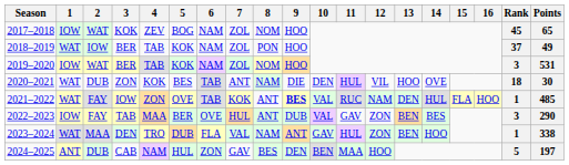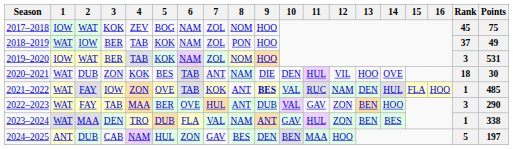 <table class="wikitable" style="text-align:center; font-size:95%">
 <tr>
 <th>Season</th>
 <th>1</th>
 <th>2</th>
 <th>3</th>
 <th>4</th>
 <th>5</th>
 <th>6</th>
 <th>7</th>
 <th>8</th>
 <th>9</th>
 <th>10</th>
 <th>11</th>
 <th>12</th>
 <th>13</th>
 <th>14</th>
 <th>15</th>
 <th>16</th>
 <th>Rank</th>
 <th>Points</th>
 </tr>
 <tr>
 <td><a href='#'>2017–2018</a></td>
 <td bgcolor="#dfffdf"><a href='#'>IOW</a><br></td>
 <td bgcolor="#dfffdf"><a href='#'>WAT</a><br></td>
 <td><a href='#'>KOK</a><br></td>
 <td><a href='#'>ZEV</a><br></td>
 <td><a href='#'>BOG</a><br></td>
 <td><a href='#'>NAM</a><br></td>
 <td><a href='#'>ZOL</a><br></td>
 <td><a href='#'>NOM</a><br></td>
 <td><a href='#'>HOO</a><br></td>
 <td colspan=7 rowspan=3></td>
 <th>45</th>
-<th>65</th>
+<th>75</th>
 </tr>
 <tr>
 <td><a href='#'>2018–2019</a></td>
 <td bgcolor="#dfffdf"><a href='#'>WAT</a><br></td>
 <td bgcolor="#dfffdf"><a href='#'>IOW</a><br></td>
 <td><a href='#'>BER</a><br></td>
 <td><a href='#'>TAB</a><br></td>
 <td><a href='#'>KOK</a><br></td>
 <td><a href='#'>NAM</a><br></td>
 <td><a href='#'>ZOL</a><br></td>
 <td><a href='#'>PON</a><br></td>
 <td><a href='#'>HOO</a><br></td>
 <th>37</th>
 <th>49</th>
 </tr>
 <tr>
 <td><a href='#'>2019–2020</a></td>
 <td bgcolor="#ffffbf"><a href='#'>IOW</a><br></td>
 <td bgcolor="#ffffbf"><a href='#'>WAT</a><br></td>
 <td bgcolor="#ffffbf"><a href='#'>BER</a><br></td>
 <td bgcolor="#dfdfdf"><a href='#'>TAB</a><br></td>
 <td bgcolor="#dfffdf"><a href='#'>KOK</a><br></td>
 <td bgcolor="#efcfff"><a href='#'>NAM</a><br></td>
 <td bgcolor="#dfffdf"><a href='#'>ZOL</a><br></td>
 <td bgcolor="#ffffbf"><a href='#'>NOM</a><br></td>
 <td bgcolor="#ffdf9f"><a href='#'>HOO</a><br></td>
 <th>3</th>
 <th>531</th>
 </tr>
 <tr>
 <td><a href='#'>2020–2021</a></td>
 <td><a href='#'>WAT</a><br></td>
 <td><a href='#'>DUB</a><br></td>
 <td><a href='#'>ZON</a><br></td>
 <td><a href='#'>KOK</a><br></td>
 <td><a href='#'>BES</a><br></td>
 <td bgcolor="#dfdfdf"><a href='#'>TAB</a><br></td>
 <td><a href='#'>ANT</a><br></td>
 <td bgcolor="#dfffdf"><a href='#'>NAM</a><br></td>
 <td><a href='#'>DIE</a><br></td>
 <td><a href='#'>DEN</a><br></td>
 <td bgcolor="#efcfff"><a href='#'>HUL</a><br></td>
 <td><a href='#'>VIL</a><br></td>
 <td><a href='#'>HOO</a><br></td>
 <td><a href='#'>OVE</a><br></td>
 <td colspan=2></td>
 <th>18</th>
 <th>30</th>
 </tr>
 <tr>
 <td><a href='#'>2021–2022</a></td>
 <td bgcolor="#ffffbf"><a href='#'>WAT</a><br></td>
 <td bgcolor="#dfdfdf"><a href='#'>FAY</a><br></td>
 <td bgcolor="#ffffbf"><a href='#'>IOW</a><br></td>
 <td bgcolor="#ffdf9f"><a href='#'>ZON</a><br></td>
 <td bgcolor="#ffffbf"><a href='#'>OVE</a><br></td>
 <td bgcolor="#dfdfdf"><a href='#'>TAB</a><br></td>
 <td bgcolor="#ffffbf"><a href='#'>KOK</a><br></td>
 <td><a href='#'>ANT</a><br></td>
 <td bgcolor="#ffffbf"><strong><a href='#'>BES</a><br></strong></td>
 <td bgcolor="#dfffdf"><a href='#'>VAL</a><br></td>
 <td bgcolor="#dfdfdf"><a href='#'>RUC</a><br></td>
 <td bgcolor="#dfffdf"><a href='#'>NAM</a><br></td>
 <td bgcolor="#dfffdf"><a href='#'>DEN</a><br></td>
 <td bgcolor="#dfdfdf"><a href='#'>HUL</a><br></td>
 <td bgcolor="#ffffbf"><a href='#'>FLA</a><br></td>
 <td bgcolor="#ffffbf"><a href='#'>HOO</a><br></td>
 <th>1</th>
 <th>485</th>
 </tr>
 <tr>
 <td><a href='#'>2022–2023</a></td>
-<td bgcolor="#ffffbf"><a href='#'>IOW</a><br></td>
+<td bgcolor="#ffffbf"><a href='#'>WAT</a><br></td>
 <td bgcolor="#ffffbf"><a href='#'>FAY</a><br></td>
 <td bgcolor="#ffffbf"><a href='#'>TAB</a><br></td>
 <td bgcolor="#ffdf9f"><a href='#'>MAA</a><br></td>
 <td bgcolor="#dfffdf"><a href='#'>BER</a><br></td>
 <td bgcolor="#dfffdf"><a href='#'>OVE</a><br></td>
 <td bgcolor="#ffdf9f"><a href='#'>HUL</a><br></td>
 <td bgcolor="#dfffdf"><a href='#'>ANT</a><br></td>
 <td bgcolor="#dfffdf"><a href='#'>DUB</a><br></td>
 <td bgcolor="#efcfff"><a href='#'>VAL</a><br></td>
 <td><a href='#'>GAV</a><br></td>
 <td><a href='#'>ZON</a><br></td>
 <td bgcolor="#ffdf9f"><a href='#'>BEN</a><br></td>
-<td bgcolor="#dfffdf"><a href='#'>BES</a><br></td>
+<td bgcolor="#dfffdf"><a href='#'>HOO</a><br></td>
 <td colspan=2 rowspan=2></td>
 <th>3</th>
 <th>290</th>
 </tr>
 <tr>
 <td><a href='#'>2023–2024</a></td>
 <td bgcolor="#dfdfdf"><a href='#'>WAT</a><br></td>
 <td bgcolor="#dfdfdf"><a href='#'>MAA</a><br></td>
 <td bgcolor="#dfffdf"><a href='#'>DEN</a><br></td>
 <td bgcolor="#ffffbf"><a href='#'>TRO</a><br></td>
 <td bgcolor="#ffdf9f"><a href='#'>DUB</a><br></td>
 <td bgcolor="#ffffbf"><a href='#'>FLA</a><br></td>
 <td bgcolor="#dfffdf"><a href='#'>VAL</a><br></td>
 <td bgcolor="#dfffdf"><a href='#'>NAM</a><br></td>
 <td bgcolor="#ffdf9f"><a href='#'>ANT</a><br></td>
 <td bgcolor="#dfffdf"><a href='#'>GAV</a><br></td>
 <td bgcolor="#efcfff"><a href='#'>HUL</a><br></td>
 <td bgcolor="#dfffdf"><a href='#'>ZON</a><br></td>
 <td bgcolor="#dfffdf"><a href='#'>BEN</a><br></td>
-<td bgcolor="#dfffdf"><a href='#'>HOO</a><br></td>
+<td bgcolor="#dfffdf"><a href='#'>BES</a><br></td>
 <th>1</th>
 <th>338</th>
 </tr>
 <tr>
 <td><a href='#'>2024–2025</a></td>
 <td bgcolor="#ffffbf"><a href='#'>ANT</a><br></td>
 <td bgcolor="#dfffdf"><a href='#'>DUB</a><br></td>
 <td><a href='#'>CAB</a><br></td>
 <td bgcolor="#efcfff"><a href='#'>NAM</a><br></td>
 <td bgcolor="#dfffdf"><a href='#'>HUL</a><br></td>
 <td bgcolor="#dfffdf"><a href='#'>ZON</a><br></td>
 <td><a href='#'>GAV</a><br></td>
 <td bgcolor="#dfffdf"><a href='#'>BES</a><br></td>
 <td bgcolor="#dfffdf"><a href='#'>DEN</a><br></td>
 <td bgcolor="#dfdfdf"><a href='#'>BEN</a><br></td>
 <td bgcolor="#dfffdf"><a href='#'>MAA</a><br></td>
 <td bgcolor="#dfffdf"><a href='#'>HOO</a><br></td>
 <td colspan=4></td>
 <th>5</th>
 <th>197</th>
 </tr>
 </table>
